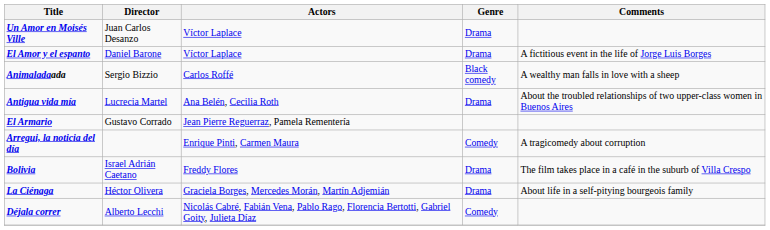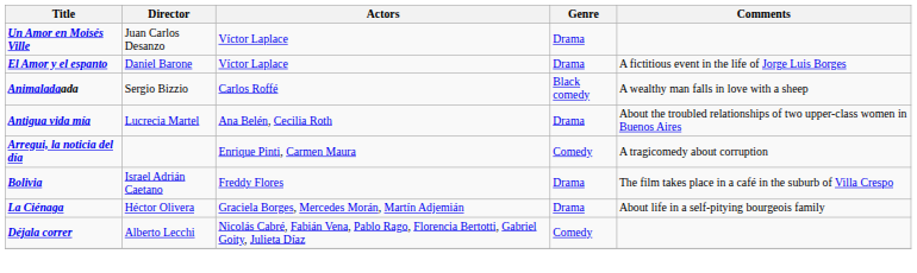 <table class="wikitable sortable">
 <tr>
 <th>Title</th>
 <th>Director</th>
 <th>Actors</th>
 <th>Genre</th>
 <th>Comments</th>
 </tr>
 <tr>
 <td><strong><em><a href='#'>Un Amor en Moisés Ville</a></em></strong></td>
 <td>Juan Carlos Desanzo</td>
 <td><a href='#'>Víctor Laplace</a></td>
 <td><a href='#'>Drama</a></td>
 <td></td>
 </tr>
 <tr>
 <td><strong><em><a href='#'>El Amor y el espanto</a></em></strong></td>
 <td><a href='#'>Daniel Barone</a></td>
 <td><a href='#'>Víctor Laplace</a></td>
 <td><a href='#'>Drama</a></td>
 <td>A fictitious event in the life of <a href='#'>Jorge Luis Borges</a></td>
 </tr>
 <tr>
 <td><strong><em><a href='#'>Animalada</a>ada</em></strong></td>
 <td>Sergio Bizzio</td>
 <td><a href='#'>Carlos Roffé</a></td>
 <td><a href='#'>Black comedy</a></td>
 <td>A wealthy man falls in love with a sheep</td>
 </tr>
 <tr>
 <td><strong><em><a href='#'>Antigua vida mía</a></em></strong></td>
 <td><a href='#'>Lucrecia Martel</a></td>
 <td><a href='#'>Ana Belén</a>, <a href='#'>Cecilia Roth</a></td>
 <td><a href='#'>Drama</a></td>
 <td>About the troubled relationships of two upper-class women in <a href='#'>Buenos Aires</a></td>
 </tr>
 <tr>
-<td><strong><em><a href='#'>El Armario</a></em></strong></td>
-<td>Gustavo Corrado</td>
-<td><a href='#'>Jean Pierre Reguerraz</a>, Pamela Rementería</td>
-<td></td>
-<td></td>
-</tr>
-<tr>
 <td><strong><em><a href='#'>Arregui, la noticia del día</a></em></strong></td>
 <td></td>
 <td><a href='#'>Enrique Pinti</a>, <a href='#'>Carmen Maura</a></td>
 <td><a href='#'>Comedy</a></td>
 <td>A tragicomedy about corruption</td>
 </tr>
 <tr>
 <td><strong><em><a href='#'>Bolivia</a></em></strong></td>
 <td><a href='#'>Israel Adrián Caetano</a></td>
 <td><a href='#'>Freddy Flores</a></td>
 <td><a href='#'>Drama</a></td>
 <td>The film takes place in a café in the suburb of <a href='#'>Villa Crespo</a></td>
 </tr>
 <tr>
 <td><strong><em><a href='#'>La Ciénaga</a></em></strong></td>
 <td><a href='#'>Héctor Olivera</a></td>
 <td><a href='#'>Graciela Borges</a>, <a href='#'>Mercedes Morán</a>, <a href='#'>Martín Adjemián</a></td>
 <td><a href='#'>Drama</a></td>
 <td>About life in a self-pitying bourgeois family</td>
 </tr>
 <tr>
 <td><strong><em><a href='#'>Déjala correr</a></em></strong></td>
 <td><a href='#'>Alberto Lecchi</a></td>
 <td><a href='#'>Nicolás Cabré</a>, <a href='#'>Fabián Vena</a>, <a href='#'>Pablo Rago</a>, <a href='#'>Florencia Bertotti</a>, <a href='#'>Gabriel Goity</a>, <a href='#'>Julieta Díaz</a></td>
 <td><a href='#'>Comedy</a></td>
 <td></td>
 </tr>
 <tr>
 </tr>
 </table>
